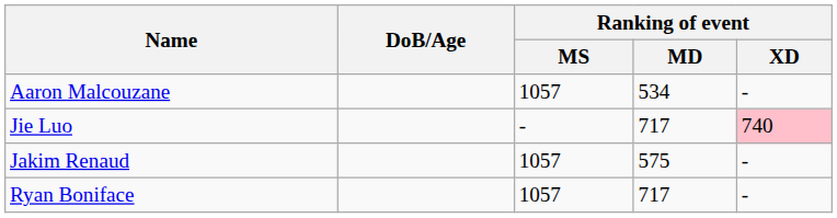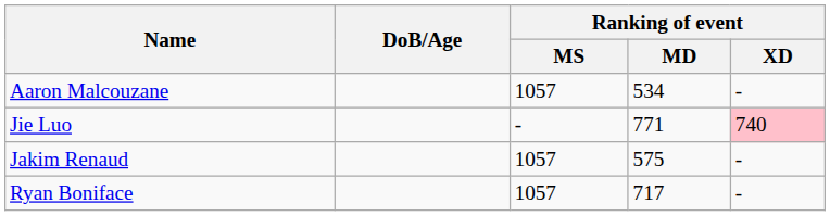 <table class="wikitable" style="width:600px; font-size:95%;">
 <tr>
 <th rowspan="2" align="left">Name</th>
 <th rowspan="2" align="left">DoB/Age</th>
 <th colspan="3" align="center">Ranking of event</th>
 </tr>
 <tr>
 <th align="center">MS</th>
 <th>MD</th>
 <th align="center">XD</th>
 </tr>
 <tr>
 <td><a href='#'>Aaron Malcouzane</a></td>
 <td></td>
 <td>1057</td>
 <td>534</td>
 <td>-</td>
 </tr>
 <tr>
 <td><a href='#'>Jie Luo</a></td>
 <td></td>
 <td>-</td>
-<td>717</td>
+<td>771</td>
 <td style="background: pink;">740</td>
 </tr>
 <tr>
 <td><a href='#'>Jakim Renaud</a></td>
 <td></td>
 <td>1057</td>
 <td>575</td>
 <td>-</td>
 </tr>
 <tr>
 <td><a href='#'>Ryan Boniface</a></td>
 <td></td>
 <td>1057</td>
 <td>717</td>
 <td>-</td>
 </tr>
 </table>
